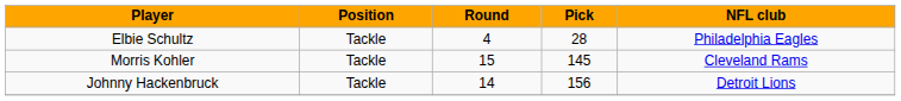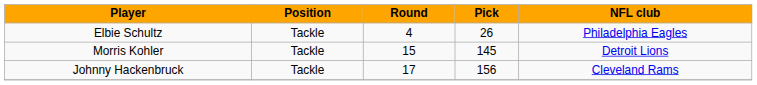 <table class="wikitable" width="80%">
 <tr align="center"  style="background:orange;color:black;">
 <td><strong>Player</strong></td>
 <td><strong>Position</strong></td>
 <td><strong>Round</strong></td>
 <td><strong>Pick</strong></td>
 <td><strong>NFL club</strong></td>
 </tr>
 <tr align="center" bgcolor="">
 <td>Elbie Schultz</td>
 <td>Tackle</td>
 <td>4</td>
-<td>28</td>
+<td>26</td>
 <td><a href='#'>Philadelphia Eagles</a></td>
 </tr>
 <tr align="center" bgcolor="">
 <td>Morris Kohler</td>
 <td>Tackle</td>
 <td>15</td>
 <td>145</td>
-<td><a href='#'>Cleveland Rams</a></td>
+<td><a href='#'>Detroit Lions</a></td>
 </tr>
 <tr align="center" bgcolor="">
 <td>Johnny Hackenbruck</td>
 <td>Tackle</td>
-<td>14</td>
+<td>17</td>
 <td>156</td>
-<td><a href='#'>Detroit Lions</a></td>
+<td><a href='#'>Cleveland Rams</a></td>
 </tr>
 <tr align="center" bgcolor="">
 </tr>
 </table>
